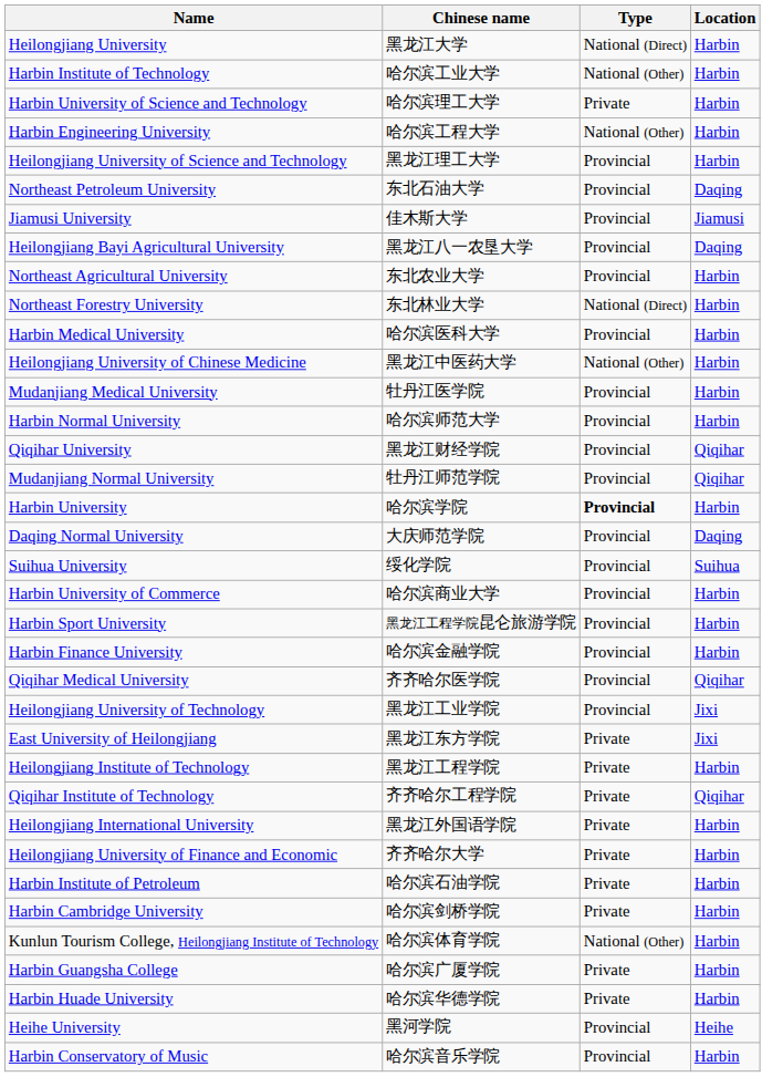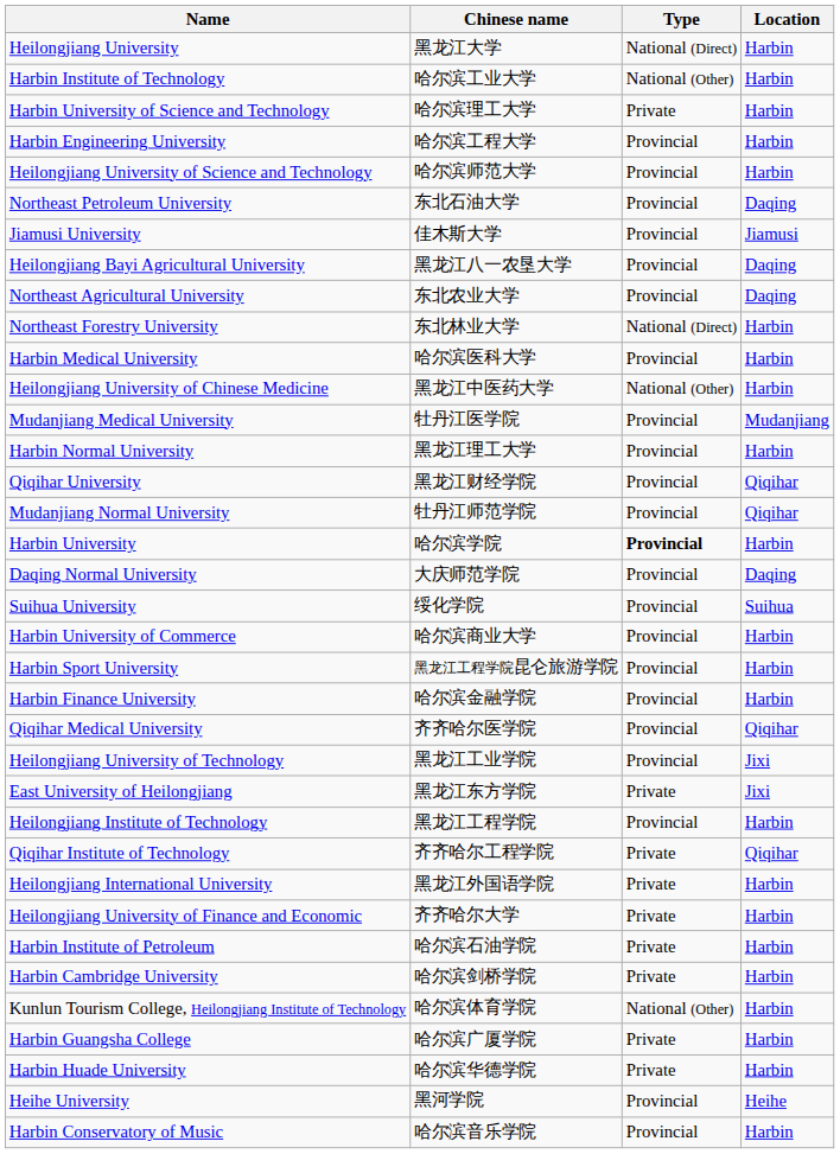 <table class="wikitable + sortable">
 <tr>
 <th>Name</th>
 <th>Chinese name</th>
 <th>Type</th>
 <th>Location</th>
 </tr>
 <tr>
 <td><a href='#'>Heilongjiang University</a></td>
 <td>黑龙江大学</td>
 <td>National <small>(Direct)</small></td>
 <td><a href='#'>Harbin</a></td>
 </tr>
 <tr>
 <td><a href='#'>Harbin Institute of Technology</a></td>
 <td>哈尔滨工业大学</td>
 <td>National <small>(Other)</small></td>
 <td><a href='#'>Harbin</a></td>
 </tr>
 <tr>
 <td><a href='#'>Harbin University of Science and Technology</a></td>
 <td>哈尔滨理工大学</td>
 <td>Private</td>
 <td><a href='#'>Harbin</a></td>
 </tr>
 <tr>
 <td><a href='#'>Harbin Engineering University</a></td>
 <td>哈尔滨工程大学</td>
-<td>National <small>(Other)</small></td>
+<td>Provincial</td>
 <td><a href='#'>Harbin</a></td>
 </tr>
 <tr>
 <td><a href='#'>Heilongjiang University of Science and Technology</a></td>
-<td>黑龙江理工大学</td>
+<td>哈尔滨师范大学</td>
 <td>Provincial</td>
 <td><a href='#'>Harbin</a></td>
 </tr>
 <tr>
 <td><a href='#'>Northeast Petroleum University</a></td>
 <td>东北石油大学</td>
 <td>Provincial</td>
 <td><a href='#'>Daqing</a></td>
 </tr>
 <tr>
 <td><a href='#'>Jiamusi University</a></td>
 <td>佳木斯大学</td>
 <td>Provincial</td>
 <td><a href='#'>Jiamusi</a></td>
 </tr>
 <tr>
 <td><a href='#'>Heilongjiang Bayi Agricultural University</a></td>
 <td>黑龙江八一农垦大学</td>
 <td>Provincial</td>
 <td><a href='#'>Daqing</a></td>
 </tr>
 <tr>
 <td><a href='#'>Northeast Agricultural University</a></td>
 <td>东北农业大学</td>
 <td>Provincial</td>
-<td><a href='#'>Harbin</a></td>
+<td><a href='#'>Daqing</a></td>
 </tr>
 <tr>
 <td><a href='#'>Northeast Forestry University</a></td>
 <td>东北林业大学</td>
 <td>National <small>(Direct)</small></td>
 <td><a href='#'>Harbin</a></td>
 </tr>
 <tr>
 <td><a href='#'>Harbin Medical University</a></td>
 <td>哈尔滨医科大学</td>
 <td>Provincial</td>
 <td><a href='#'>Harbin</a></td>
 </tr>
 <tr>
 <td><a href='#'>Heilongjiang University of Chinese Medicine</a></td>
 <td>黑龙江中医药大学</td>
 <td>National <small>(Other)</small></td>
 <td><a href='#'>Harbin</a></td>
 </tr>
 <tr>
 <td><a href='#'>Mudanjiang Medical University</a></td>
 <td>牡丹江医学院</td>
 <td>Provincial</td>
-<td><a href='#'>Harbin</a></td>
+<td><a href='#'>Mudanjiang</a></td>
 </tr>
 <tr>
 <td><a href='#'>Harbin Normal University</a></td>
-<td>哈尔滨师范大学</td>
+<td>黑龙江理工大学</td>
 <td>Provincial</td>
 <td><a href='#'>Harbin</a></td>
 </tr>
 <tr>
 <td><a href='#'>Qiqihar University</a></td>
 <td>黑龙江财经学院</td>
 <td>Provincial</td>
 <td><a href='#'>Qiqihar</a></td>
 </tr>
 <tr>
 <td><a href='#'>Mudanjiang Normal University</a></td>
 <td>牡丹江师范学院</td>
 <td>Provincial</td>
 <td><a href='#'>Qiqihar</a></td>
 </tr>
 <tr>
 <td><a href='#'>Harbin University</a></td>
 <td>哈尔滨学院</td>
 <td><strong>Provincial</strong></td>
 <td><a href='#'>Harbin</a></td>
 </tr>
 <tr>
 <td><a href='#'>Daqing Normal University</a></td>
 <td>大庆师范学院</td>
 <td>Provincial</td>
 <td><a href='#'>Daqing</a></td>
 </tr>
 <tr>
 <td><a href='#'>Suihua University</a></td>
 <td>绥化学院</td>
 <td>Provincial</td>
 <td><a href='#'>Suihua</a></td>
 </tr>
 <tr>
 <td><a href='#'>Harbin University of Commerce</a></td>
 <td>哈尔滨商业大学</td>
 <td>Provincial</td>
 <td><a href='#'>Harbin</a></td>
 </tr>
 <tr>
 <td><a href='#'>Harbin Sport University</a></td>
 <td><small>黑龙江工程学院</small>昆仑旅游学院</td>
 <td>Provincial</td>
 <td><a href='#'>Harbin</a></td>
 </tr>
 <tr>
 <td><a href='#'>Harbin Finance University</a></td>
 <td>哈尔滨金融学院</td>
 <td>Provincial</td>
 <td><a href='#'>Harbin</a></td>
 </tr>
 <tr>
 <td><a href='#'>Qiqihar Medical University</a></td>
 <td>齐齐哈尔医学院</td>
 <td>Provincial</td>
 <td><a href='#'>Qiqihar</a></td>
 </tr>
 <tr>
 <td><a href='#'>Heilongjiang University of Technology</a></td>
 <td>黑龙江工业学院</td>
 <td>Provincial</td>
 <td><a href='#'>Jixi</a></td>
 </tr>
 <tr>
 <td><a href='#'>East University of Heilongjiang</a></td>
 <td>黑龙江东方学院</td>
 <td>Private</td>
 <td><a href='#'>Jixi</a></td>
 </tr>
 <tr>
 <td><a href='#'>Heilongjiang Institute of Technology</a></td>
 <td>黑龙江工程学院</td>
-<td>Private</td>
+<td>Provincial</td>
 <td><a href='#'>Harbin</a></td>
 </tr>
 <tr>
 <td><a href='#'>Qiqihar Institute of Technology</a></td>
 <td>齐齐哈尔工程学院</td>
 <td>Private</td>
 <td><a href='#'>Qiqihar</a></td>
 </tr>
 <tr>
 <td><a href='#'>Heilongjiang International University</a></td>
 <td>黑龙江外国语学院</td>
 <td>Private</td>
 <td><a href='#'>Harbin</a></td>
 </tr>
 <tr>
 <td><a href='#'>Heilongjiang University of Finance and Economic</a></td>
 <td>齐齐哈尔大学</td>
 <td>Private</td>
 <td><a href='#'>Harbin</a></td>
 </tr>
 <tr>
 <td><a href='#'>Harbin Institute of Petroleum</a></td>
 <td>哈尔滨石油学院</td>
 <td>Private</td>
 <td><a href='#'>Harbin</a></td>
 </tr>
 <tr>
 <td><a href='#'>Harbin Cambridge University</a></td>
 <td>哈尔滨剑桥学院</td>
 <td>Private</td>
 <td><a href='#'>Harbin</a></td>
 </tr>
 <tr>
 <td>Kunlun Tourism College, <small><a href='#'>Heilongjiang Institute of Technology</a></small></td>
 <td>哈尔滨体育学院</td>
 <td>National <small>(Other)</small></td>
 <td><a href='#'>Harbin</a></td>
 </tr>
 <tr>
 <td><a href='#'>Harbin Guangsha College</a></td>
 <td>哈尔滨广厦学院</td>
 <td>Private</td>
 <td><a href='#'>Harbin</a></td>
 </tr>
 <tr>
 <td><a href='#'>Harbin Huade University</a></td>
 <td>哈尔滨华德学院</td>
 <td>Private</td>
 <td><a href='#'>Harbin</a></td>
 </tr>
 <tr>
 <td><a href='#'>Heihe University</a></td>
 <td>黑河学院</td>
 <td>Provincial</td>
 <td><a href='#'>Heihe</a></td>
 </tr>
 <tr>
 <td><a href='#'>Harbin Conservatory of Music</a></td>
 <td>哈尔滨音乐学院</td>
 <td>Provincial</td>
 <td><a href='#'>Harbin</a></td>
 </tr>
 </table>
